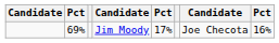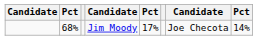 <table class="wikitable" style="margin:0.5em ; font-size:90%">
 <tr>
 <th>Candidate</th>
 <th>Pct</th>
 <th></th>
 <th>Candidate</th>
 <th>Pct</th>
 <th></th>
 <th>Candidate</th>
 <th>Pct</th>
 </tr>
 <tr>
 <td></td>
-<td>69%</td>
+<td>68%</td>
 <td></td>
 <td><a href='#'>Jim Moody</a></td>
 <td>17%</td>
 <td></td>
 <td>Joe Checota</td>
-<td>16%</td>
+<td>14%</td>
 </tr>
 </table>
